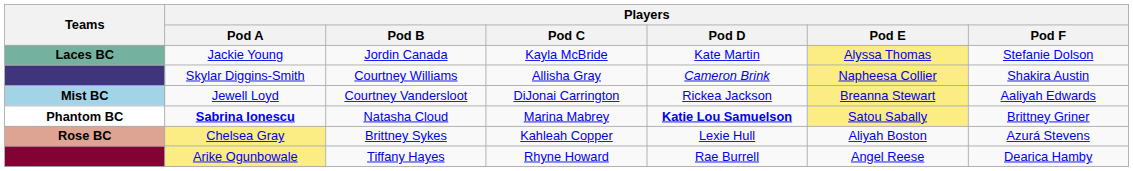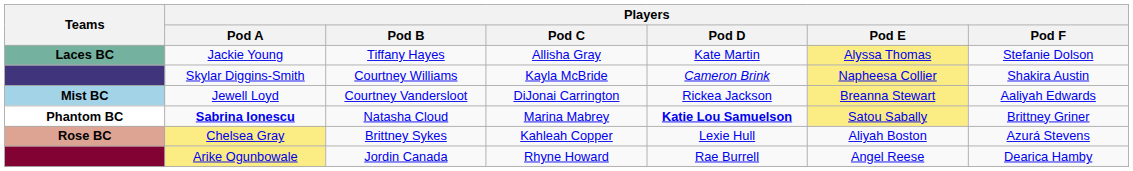 <table class="wikitable" style="width:100%; text-align:center; font-size:90%">
 <tr>
 <th width=150 rowspan=2>Teams</th>
 <th colspan=7 align=center>Players</th>
 </tr>
 <tr>
 <th width=150>Pod A</th>
 <th width=150>Pod B</th>
 <th width=150>Pod C</th>
 <th width=150>Pod D</th>
 <th width=150>Pod E</th>
 <th width=150>Pod F</th>
 </tr>
 <tr>
 <td style="background:#74b29f"><strong>Laces BC</strong></td>
 <td><a href='#'>Jackie Young</a></td>
-<td><a href='#'>Jordin Canada</a></td>
-<td><a href='#'>Kayla McBride</a></td>
+<td><a href='#'>Tiffany Hayes</a></td>
+<td><a href='#'>Allisha Gray</a></td>
 <td><a href='#'>Kate Martin</a></td>
 <td style="background:#fbec84;"><a href='#'>Alyssa Thomas</a></td>
 <td><a href='#'>Stefanie Dolson</a></td>
 </tr>
 <tr>
 <td style="background:#40347d"></td>
 <td><a href='#'>Skylar Diggins-Smith</a></td>
 <td><a href='#'>Courtney Williams</a></td>
-<td><a href='#'>Allisha Gray</a></td>
+<td><a href='#'>Kayla McBride</a></td>
 <td><em><a href='#'>Cameron Brink</a></em></td>
 <td style="background:#fbec84;"><a href='#'>Napheesa Collier</a></td>
 <td><a href='#'>Shakira Austin</a></td>
 </tr>
 <tr>
 <td style="background:#a3d3e7"><strong>Mist BC</strong></td>
 <td><a href='#'>Jewell Loyd</a></td>
 <td><a href='#'>Courtney Vandersloot</a></td>
 <td><a href='#'>DiJonai Carrington</a></td>
 <td><a href='#'>Rickea Jackson</a></td>
 <td style="background:#fbec84;"><a href='#'>Breanna Stewart</a></td>
 <td><a href='#'>Aaliyah Edwards</a></td>
 </tr>
 <tr>
 <td style="background:white"><strong>Phantom BC</strong></td>
 <td><strong><a href='#'>Sabrina Ionescu</a></strong></td>
 <td><a href='#'>Natasha Cloud</a></td>
 <td><a href='#'>Marina Mabrey</a></td>
 <td><strong><a href='#'>Katie Lou Samuelson</a></strong></td>
 <td style="background:#fbec84;"><a href='#'>Satou Sabally</a></td>
 <td><a href='#'>Brittney Griner</a></td>
 </tr>
 <tr>
 <td style="background:#dda493"><strong>Rose BC</strong></td>
 <td style="background:#fbec84;"><a href='#'>Chelsea Gray</a></td>
 <td><a href='#'>Brittney Sykes</a></td>
 <td><a href='#'>Kahleah Copper</a></td>
 <td><a href='#'>Lexie Hull</a></td>
 <td><a href='#'>Aliyah Boston</a></td>
 <td><a href='#'>Azurá Stevens</a></td>
 </tr>
 <tr>
 <td style="background:#820234"></td>
 <td style="background:#fbec84;"><a href='#'>Arike Ogunbowale</a></td>
-<td><a href='#'>Tiffany Hayes</a></td>
+<td><a href='#'>Jordin Canada</a></td>
 <td><a href='#'>Rhyne Howard</a></td>
 <td><a href='#'>Rae Burrell</a></td>
 <td><a href='#'>Angel Reese</a></td>
 <td><a href='#'>Dearica Hamby</a></td>
 </tr>
 </table>
